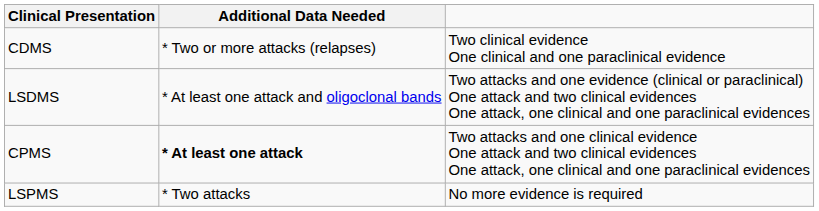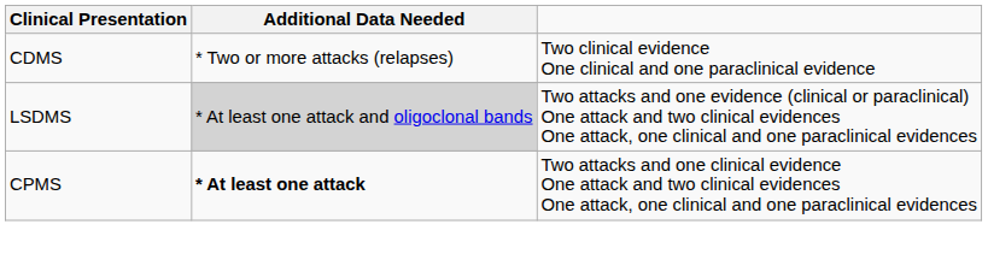 <table class="wikitable">
 <tr>
 <th>Clinical Presentation</th>
 <th>Additional Data Needed</th>
 </tr>
 <tr>
 <td>CDMS</td>
 <td>* Two or more attacks (relapses)</td>
 <td>Two clinical evidence <br> One clinical and one paraclinical evidence</td>
 </tr>
 <tr>
 <td>LSDMS</td>
-<td>* At least one attack and <a href='#'>oligoclonal bands</a></td>
+<td style="background: lightgrey;">* At least one attack and <a href='#'>oligoclonal bands</a></td>
 <td>Two attacks and one evidence (clinical or paraclinical)<br>One attack and two clinical evidences<br>One attack, one clinical and one paraclinical evidences</td>
 </tr>
 <tr>
 <td>CPMS</td>
 <td><strong>* At least one attack</strong></td>
 <td>Two attacks and one clinical evidence<br>One attack and two clinical evidences<br>One attack, one clinical and one paraclinical evidences</td>
 </tr>
-<tr>
-<td>LSPMS</td>
-<td>* Two attacks</td>
-<td>No more evidence is required</td>
-</tr>
 </table>
